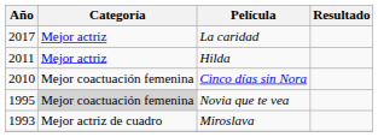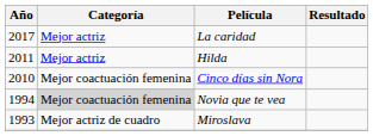 <table class="wikitable">
 <tr>
 <th><strong>Año</strong></th>
 <th><strong>Categoría</strong></th>
 <th><strong>Película</strong></th>
 <th><strong>Resultado</strong></th>
 </tr>
 <tr>
 <td>2017</td>
 <td><a href='#'>Mejor actriz</a></td>
 <td><em>La caridad</em></td>
 <td></td>
 </tr>
 <tr>
 <td>2011</td>
 <td><a href='#'>Mejor actriz</a></td>
 <td><em>Hilda</em></td>
 <td></td>
 </tr>
 <tr>
 <td>2010</td>
 <td>Mejor coactuación femenina</td>
 <td><em><a href='#'>Cinco días sin Nora</a></em></td>
 <td></td>
 </tr>
 <tr>
-<td>1995</td>
+<td>1994</td>
 <td style="background: lightgrey;">Mejor coactuación femenina</td>
 <td><em>Novia que te vea</em></td>
 <td></td>
 </tr>
 <tr>
 <td>1993</td>
 <td>Mejor actriz de cuadro</td>
 <td><em>Miroslava</em></td>
 <td></td>
 </tr>
 <tr>
 </tr>
 </table>
